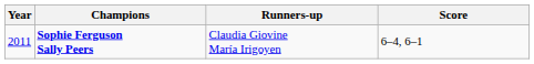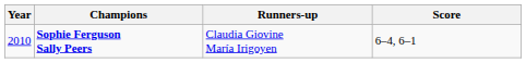 <table class="wikitable" style="font-size:90%">
 <tr>
 <th>Year</th>
 <th width="200">Champions</th>
 <th width="200">Runners-up</th>
 <th width="175">Score</th>
 </tr>
 <tr>
-<td><a href='#'>2011</a></td>
+<td><a href='#'>2010</a></td>
 <td> <strong><a href='#'>Sophie Ferguson</a></strong> <br>  <strong><a href='#'>Sally Peers</a></strong></td>
 <td> <a href='#'>Claudia Giovine</a> <br>  <a href='#'>María Irigoyen</a></td>
 <td>6–4, 6–1</td>
 </tr>
 </table>
